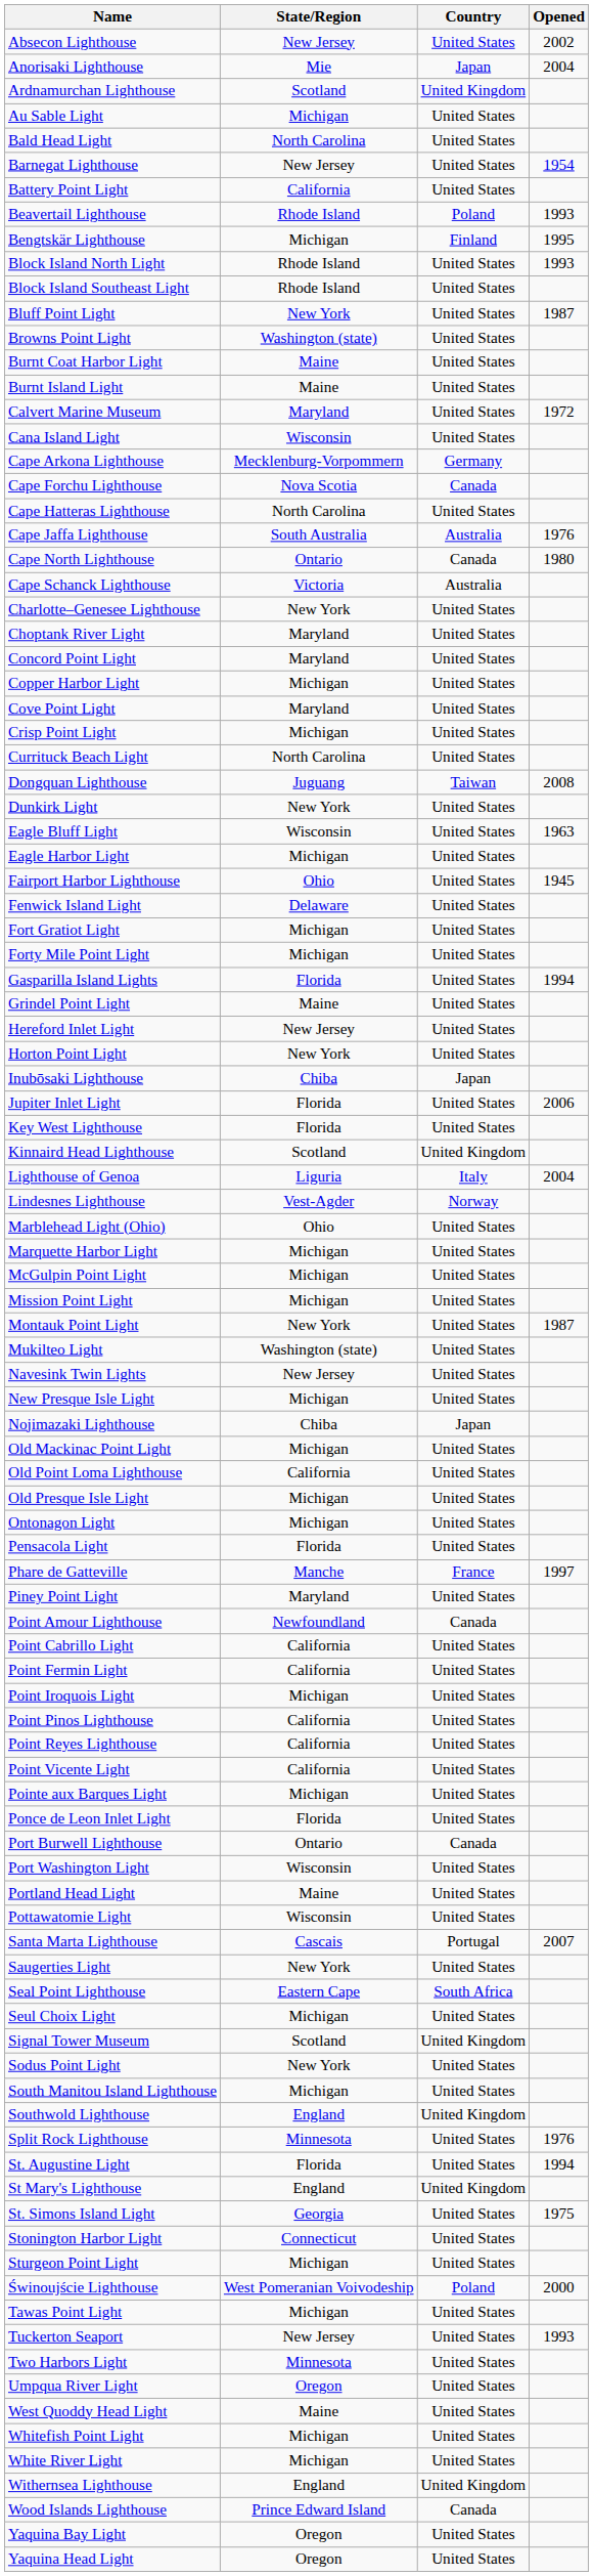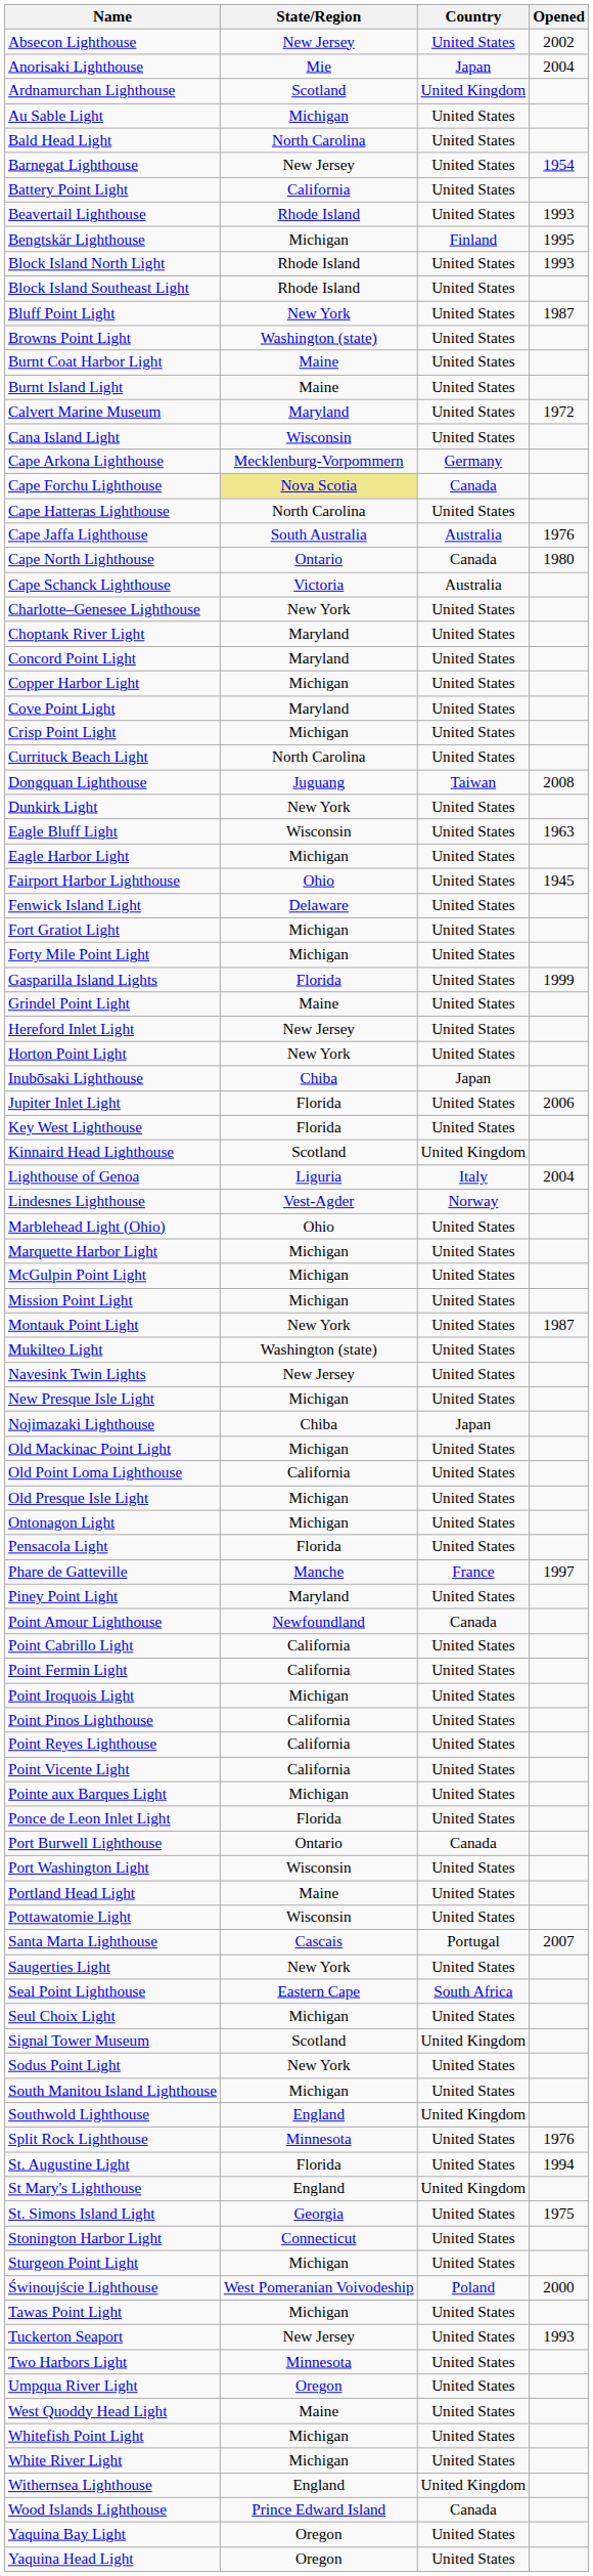 <table class="wikitable sortable">
 <tr>
 <th>Name</th>
 <th>State/Region</th>
 <th>Country</th>
 <th>Opened</th>
 </tr>
 <tr>
 <td><a href='#'>Absecon Lighthouse</a></td>
 <td align="center"><a href='#'>New Jersey</a></td>
 <td align="center"><a href='#'>United States</a></td>
 <td align="center">2002</td>
 </tr>
 <tr>
 <td><a href='#'>Anorisaki Lighthouse</a></td>
 <td align="center"><a href='#'>Mie</a></td>
 <td align="center"><a href='#'>Japan</a></td>
 <td align="center">2004</td>
 </tr>
 <tr>
 <td><a href='#'>Ardnamurchan Lighthouse</a></td>
 <td align="center"><a href='#'>Scotland</a></td>
 <td align="center"><a href='#'>United Kingdom</a></td>
 <td></td>
 </tr>
 <tr>
 <td><a href='#'>Au Sable Light</a></td>
 <td align="center"><a href='#'>Michigan</a></td>
 <td align="center">United States</td>
 <td></td>
 </tr>
 <tr>
 <td><a href='#'>Bald Head Light</a></td>
 <td align="center"><a href='#'>North Carolina</a></td>
 <td align="center">United States</td>
 <td></td>
 </tr>
 <tr>
 <td><a href='#'>Barnegat Lighthouse</a></td>
 <td align="center">New Jersey</td>
 <td align="center">United States</td>
 <td align="center"><a href='#'>1954</a></td>
 </tr>
 <tr>
 <td><a href='#'>Battery Point Light</a></td>
 <td align="center"><a href='#'>California</a></td>
 <td align="center">United States</td>
 <td></td>
 </tr>
 <tr>
 <td><a href='#'>Beavertail Lighthouse</a></td>
 <td align="center"><a href='#'>Rhode Island</a></td>
-<td align="center"><a href='#'>Poland</a></td>
+<td align="center">United States</td>
 <td align="center">1993</td>
 </tr>
 <tr>
 <td><a href='#'>Bengtskär Lighthouse</a></td>
 <td align="center">Michigan</td>
 <td align="center"><a href='#'>Finland</a></td>
 <td align="center">1995</td>
 </tr>
 <tr>
 <td><a href='#'>Block Island North Light</a></td>
 <td align="center">Rhode Island</td>
 <td align="center">United States</td>
 <td align="center">1993</td>
 </tr>
 <tr>
 <td><a href='#'>Block Island Southeast Light</a></td>
 <td align="center">Rhode Island</td>
 <td align="center">United States</td>
 <td></td>
 </tr>
 <tr>
 <td><a href='#'>Bluff Point Light</a></td>
 <td align="center"><a href='#'>New York</a></td>
 <td align="center">United States</td>
 <td align="center">1987</td>
 </tr>
 <tr>
 <td><a href='#'>Browns Point Light</a></td>
 <td align="center"><a href='#'>Washington (state)</a></td>
 <td align="center">United States</td>
 <td></td>
 </tr>
 <tr>
 <td><a href='#'>Burnt Coat Harbor Light</a></td>
 <td align="center"><a href='#'>Maine</a></td>
 <td align="center">United States</td>
 <td></td>
 </tr>
 <tr>
 <td><a href='#'>Burnt Island Light</a></td>
 <td align="center">Maine</td>
 <td align="center">United States</td>
 <td></td>
 </tr>
 <tr>
 <td><a href='#'>Calvert Marine Museum</a></td>
 <td align="center"><a href='#'>Maryland</a></td>
 <td align="center">United States</td>
 <td align="center">1972</td>
 </tr>
 <tr>
 <td><a href='#'>Cana Island Light</a></td>
 <td align="center"><a href='#'>Wisconsin</a></td>
 <td align="center">United States</td>
 <td></td>
 </tr>
 <tr>
 <td><a href='#'>Cape Arkona Lighthouse</a></td>
 <td align="center"><a href='#'>Mecklenburg-Vorpommern</a></td>
 <td align="center"><a href='#'>Germany</a></td>
 <td></td>
 </tr>
 <tr>
 <td><a href='#'>Cape Forchu Lighthouse</a></td>
-<td align="center"><a href='#'>Nova Scotia</a></td>
+<td align="center" style="background: khaki;"><a href='#'>Nova Scotia</a></td>
 <td align="center"><a href='#'>Canada</a></td>
 <td></td>
 </tr>
 <tr>
 <td><a href='#'>Cape Hatteras Lighthouse</a></td>
 <td align="center">North Carolina</td>
 <td align="center">United States</td>
 <td></td>
 </tr>
 <tr>
 <td><a href='#'>Cape Jaffa Lighthouse</a></td>
 <td align="center"><a href='#'>South Australia</a></td>
 <td align="center"><a href='#'>Australia</a></td>
 <td align="center">1976</td>
 </tr>
 <tr>
 <td><a href='#'>Cape North Lighthouse</a></td>
 <td align="center"><a href='#'>Ontario</a></td>
 <td align="center">Canada</td>
 <td align="center">1980</td>
 </tr>
 <tr>
 <td><a href='#'>Cape Schanck Lighthouse</a></td>
 <td align="center"><a href='#'>Victoria</a></td>
 <td align="center">Australia</td>
 <td></td>
 </tr>
 <tr>
 <td><a href='#'>Charlotte–Genesee Lighthouse</a></td>
 <td align="center">New York</td>
 <td align="center">United States</td>
 <td></td>
 </tr>
 <tr>
 <td><a href='#'>Choptank River Light</a></td>
 <td align="center">Maryland</td>
 <td align="center">United States</td>
 <td></td>
 </tr>
 <tr>
 <td><a href='#'>Concord Point Light</a></td>
 <td align="center">Maryland</td>
 <td align="center">United States</td>
 <td></td>
 </tr>
 <tr>
 <td><a href='#'>Copper Harbor Light</a></td>
 <td align="center">Michigan</td>
 <td align="center">United States</td>
 <td></td>
 </tr>
 <tr>
 <td><a href='#'>Cove Point Light</a></td>
 <td align="center">Maryland</td>
 <td align="center">United States</td>
 <td></td>
 </tr>
 <tr>
 <td><a href='#'>Crisp Point Light</a></td>
 <td align="center">Michigan</td>
 <td align="center">United States</td>
 <td></td>
 </tr>
 <tr>
 <td><a href='#'>Currituck Beach Light</a></td>
 <td align="center">North Carolina</td>
 <td align="center">United States</td>
 <td></td>
 </tr>
 <tr>
 <td><a href='#'>Dongquan Lighthouse</a></td>
 <td align="center"><a href='#'>Juguang</a></td>
 <td align="center"><a href='#'>Taiwan</a></td>
 <td align="center">2008</td>
 </tr>
 <tr>
 <td><a href='#'>Dunkirk Light</a></td>
 <td align="center">New York</td>
 <td align="center">United States</td>
 <td></td>
 </tr>
 <tr>
 <td><a href='#'>Eagle Bluff Light</a></td>
 <td align="center">Wisconsin</td>
 <td align="center">United States</td>
 <td align="center">1963</td>
 </tr>
 <tr>
 <td><a href='#'>Eagle Harbor Light</a></td>
 <td align="center">Michigan</td>
 <td align="center">United States</td>
 <td></td>
 </tr>
 <tr>
 <td><a href='#'>Fairport Harbor Lighthouse</a></td>
 <td align="center"><a href='#'>Ohio</a></td>
 <td align="center">United States</td>
 <td align="center">1945</td>
 </tr>
 <tr>
 <td><a href='#'>Fenwick Island Light</a></td>
 <td align="center"><a href='#'>Delaware</a></td>
 <td align="center">United States</td>
 <td></td>
 </tr>
 <tr>
 <td><a href='#'>Fort Gratiot Light</a></td>
 <td align="center">Michigan</td>
 <td align="center">United States</td>
 <td></td>
 </tr>
 <tr>
 <td><a href='#'>Forty Mile Point Light</a></td>
 <td align="center">Michigan</td>
 <td align="center">United States</td>
 <td></td>
 </tr>
 <tr>
 <td><a href='#'>Gasparilla Island Lights</a></td>
 <td align="center"><a href='#'>Florida</a></td>
 <td align="center">United States</td>
-<td align="center">1994</td>
+<td align="center">1999</td>
 </tr>
 <tr>
 <td><a href='#'>Grindel Point Light</a></td>
 <td align="center">Maine</td>
 <td align="center">United States</td>
 <td></td>
 </tr>
 <tr>
 <td><a href='#'>Hereford Inlet Light</a></td>
 <td align="center">New Jersey</td>
 <td align="center">United States</td>
 <td></td>
 </tr>
 <tr>
 <td><a href='#'>Horton Point Light</a></td>
 <td align="center">New York</td>
 <td align="center">United States</td>
 <td></td>
 </tr>
 <tr>
 <td><a href='#'>Inubōsaki Lighthouse</a></td>
 <td align="center"><a href='#'>Chiba</a></td>
 <td align="center">Japan</td>
 <td></td>
 </tr>
 <tr>
 <td><a href='#'>Jupiter Inlet Light</a></td>
 <td align="center">Florida</td>
 <td align="center">United States</td>
 <td align="center">2006</td>
 </tr>
 <tr>
 <td><a href='#'>Key West Lighthouse</a></td>
 <td align="center">Florida</td>
 <td align="center">United States</td>
 <td></td>
 </tr>
 <tr>
 <td><a href='#'>Kinnaird Head Lighthouse</a></td>
 <td align="center">Scotland</td>
 <td align="center">United Kingdom</td>
 <td></td>
 </tr>
 <tr>
 <td><a href='#'>Lighthouse of Genoa</a></td>
 <td align="center"><a href='#'>Liguria</a></td>
 <td align="center"><a href='#'>Italy</a></td>
 <td align="center">2004</td>
 </tr>
 <tr>
 <td><a href='#'>Lindesnes Lighthouse</a></td>
 <td align="center"><a href='#'>Vest-Agder</a></td>
 <td align="center"><a href='#'>Norway</a></td>
 <td></td>
 </tr>
 <tr>
 <td><a href='#'>Marblehead Light (Ohio)</a></td>
 <td align="center">Ohio</td>
 <td align="center">United States</td>
 <td></td>
 </tr>
 <tr>
 <td><a href='#'>Marquette Harbor Light</a></td>
 <td align="center">Michigan</td>
 <td align="center">United States</td>
 <td></td>
 </tr>
 <tr>
 <td><a href='#'>McGulpin Point Light</a></td>
 <td align="center">Michigan</td>
 <td align="center">United States</td>
 <td></td>
 </tr>
 <tr>
 <td><a href='#'>Mission Point Light</a></td>
 <td align="center">Michigan</td>
 <td align="center">United States</td>
 <td></td>
 </tr>
 <tr>
 <td><a href='#'>Montauk Point Light</a></td>
 <td align="center">New York</td>
 <td align="center">United States</td>
 <td align="center">1987</td>
 </tr>
 <tr>
 <td><a href='#'>Mukilteo Light</a></td>
 <td align="center">Washington (state)</td>
 <td align="center">United States</td>
 <td></td>
 </tr>
 <tr>
 <td><a href='#'>Navesink Twin Lights</a></td>
 <td align="center">New Jersey</td>
 <td align="center">United States</td>
 <td></td>
 </tr>
 <tr>
 <td><a href='#'>New Presque Isle Light</a></td>
 <td align="center">Michigan</td>
 <td align="center">United States</td>
 <td></td>
 </tr>
 <tr>
 <td><a href='#'>Nojimazaki Lighthouse</a></td>
 <td align="center">Chiba</td>
 <td align="center">Japan</td>
 <td></td>
 </tr>
 <tr>
 <td><a href='#'>Old Mackinac Point Light</a></td>
 <td align="center">Michigan</td>
 <td align="center">United States</td>
 <td></td>
 </tr>
 <tr>
 <td><a href='#'>Old Point Loma Lighthouse</a></td>
 <td align="center">California</td>
 <td align="center">United States</td>
 <td></td>
 </tr>
 <tr>
 <td><a href='#'>Old Presque Isle Light</a></td>
 <td align="center">Michigan</td>
 <td align="center">United States</td>
 <td></td>
 </tr>
 <tr>
 <td><a href='#'>Ontonagon Light</a></td>
 <td align="center">Michigan</td>
 <td align="center">United States</td>
 <td></td>
 </tr>
 <tr>
 <td><a href='#'>Pensacola Light</a></td>
 <td align="center">Florida</td>
 <td align="center">United States</td>
 <td></td>
 </tr>
 <tr>
 <td><a href='#'>Phare de Gatteville</a></td>
 <td align="center"><a href='#'>Manche</a></td>
 <td align="center"><a href='#'>France</a></td>
 <td align="center">1997</td>
 </tr>
 <tr>
 <td><a href='#'>Piney Point Light</a></td>
 <td align="center">Maryland</td>
 <td align="center">United States</td>
 <td></td>
 </tr>
 <tr>
 <td><a href='#'>Point Amour Lighthouse</a></td>
 <td align="center"><a href='#'>Newfoundland</a></td>
 <td align="center">Canada</td>
 <td></td>
 </tr>
 <tr>
 <td><a href='#'>Point Cabrillo Light</a></td>
 <td align="center">California</td>
 <td align="center">United States</td>
 <td></td>
 </tr>
 <tr>
 <td><a href='#'>Point Fermin Light</a></td>
 <td align="center">California</td>
 <td align="center">United States</td>
 <td></td>
 </tr>
 <tr>
 <td><a href='#'>Point Iroquois Light</a></td>
 <td align="center">Michigan</td>
 <td align="center">United States</td>
 <td></td>
 </tr>
 <tr>
 <td><a href='#'>Point Pinos Lighthouse</a></td>
 <td align="center">California</td>
 <td align="center">United States</td>
 <td></td>
 </tr>
 <tr>
 <td><a href='#'>Point Reyes Lighthouse</a></td>
 <td align="center">California</td>
 <td align="center">United States</td>
 <td></td>
 </tr>
 <tr>
 <td><a href='#'>Point Vicente Light</a></td>
 <td align="center">California</td>
 <td align="center">United States</td>
 <td></td>
 </tr>
 <tr>
 <td><a href='#'>Pointe aux Barques Light</a></td>
 <td align="center">Michigan</td>
 <td align="center">United States</td>
 <td></td>
 </tr>
 <tr>
 <td><a href='#'>Ponce de Leon Inlet Light</a></td>
 <td align="center">Florida</td>
 <td align="center">United States</td>
 <td></td>
 </tr>
 <tr>
 <td><a href='#'>Port Burwell Lighthouse</a></td>
 <td align="center">Ontario</td>
 <td align="center">Canada</td>
 <td></td>
 </tr>
 <tr>
 <td><a href='#'>Port Washington Light</a></td>
 <td align="center">Wisconsin</td>
 <td align="center">United States</td>
 <td></td>
 </tr>
 <tr>
 <td><a href='#'>Portland Head Light</a></td>
 <td align="center">Maine</td>
 <td align="center">United States</td>
 <td></td>
 </tr>
 <tr>
 <td><a href='#'>Pottawatomie Light</a></td>
 <td align="center">Wisconsin</td>
 <td align="center">United States</td>
 <td></td>
 </tr>
 <tr>
 <td><a href='#'>Santa Marta Lighthouse</a></td>
 <td align="center"><a href='#'>Cascais</a></td>
 <td align="center">Portugal</td>
 <td align="center">2007</td>
 </tr>
 <tr>
 <td><a href='#'>Saugerties Light</a></td>
 <td align="center">New York</td>
 <td align="center">United States</td>
 <td></td>
 </tr>
 <tr>
 <td><a href='#'>Seal Point Lighthouse</a></td>
 <td align="center"><a href='#'>Eastern Cape</a></td>
 <td align="center"><a href='#'>South Africa</a></td>
 <td></td>
 </tr>
 <tr>
 <td><a href='#'>Seul Choix Light</a></td>
 <td align="center">Michigan</td>
 <td align="center">United States</td>
 <td></td>
 </tr>
 <tr>
 <td><a href='#'>Signal Tower Museum</a></td>
 <td align="center">Scotland</td>
 <td align="center">United Kingdom</td>
 <td></td>
 </tr>
 <tr>
 <td><a href='#'>Sodus Point Light</a></td>
 <td align="center">New York</td>
 <td align="center">United States</td>
 <td></td>
 </tr>
 <tr>
 <td><a href='#'>South Manitou Island Lighthouse</a></td>
 <td align="center">Michigan</td>
 <td align="center">United States</td>
 <td></td>
 </tr>
 <tr>
 <td><a href='#'>Southwold Lighthouse</a></td>
 <td align="center"><a href='#'>England</a></td>
 <td align="center">United Kingdom</td>
 <td></td>
 </tr>
 <tr>
 <td><a href='#'>Split Rock Lighthouse</a></td>
 <td align="center"><a href='#'>Minnesota</a></td>
 <td align="center">United States</td>
 <td align="center">1976</td>
 </tr>
 <tr>
 <td><a href='#'>St. Augustine Light</a></td>
 <td align="center">Florida</td>
 <td align="center">United States</td>
 <td align="center">1994</td>
 </tr>
 <tr>
 <td><a href='#'>St Mary's Lighthouse</a></td>
 <td align="center">England</td>
 <td align="center">United Kingdom</td>
 <td></td>
 </tr>
 <tr>
 <td><a href='#'>St. Simons Island Light</a></td>
 <td align="center"><a href='#'>Georgia</a></td>
 <td align="center">United States</td>
 <td align="center">1975</td>
 </tr>
 <tr>
 <td><a href='#'>Stonington Harbor Light</a></td>
 <td align="center"><a href='#'>Connecticut</a></td>
 <td align="center">United States</td>
 <td></td>
 </tr>
 <tr>
 <td><a href='#'>Sturgeon Point Light</a></td>
 <td align="center">Michigan</td>
 <td align="center">United States</td>
 <td></td>
 </tr>
 <tr>
 <td><a href='#'>Świnoujście Lighthouse</a></td>
 <td align="center"><a href='#'>West Pomeranian Voivodeship</a></td>
 <td align="center"><a href='#'>Poland</a></td>
 <td align="center">2000</td>
 </tr>
 <tr>
 <td><a href='#'>Tawas Point Light</a></td>
 <td align="center">Michigan</td>
 <td align="center">United States</td>
 <td></td>
 </tr>
 <tr>
 <td><a href='#'>Tuckerton Seaport</a></td>
 <td align="center">New Jersey</td>
 <td align="center">United States</td>
 <td align="center">1993</td>
 </tr>
 <tr>
 <td><a href='#'>Two Harbors Light</a></td>
 <td align="center"><a href='#'>Minnesota</a></td>
 <td align="center">United States</td>
 <td></td>
 </tr>
 <tr>
 <td><a href='#'>Umpqua River Light</a></td>
 <td align="center"><a href='#'>Oregon</a></td>
 <td align="center">United States</td>
 <td></td>
 </tr>
 <tr>
 <td><a href='#'>West Quoddy Head Light</a></td>
 <td align="center">Maine</td>
 <td align="center">United States</td>
 <td></td>
 </tr>
 <tr>
 <td><a href='#'>Whitefish Point Light</a></td>
 <td align="center">Michigan</td>
 <td align="center">United States</td>
 <td></td>
 </tr>
 <tr>
 <td><a href='#'>White River Light</a></td>
 <td align="center">Michigan</td>
 <td align="center">United States</td>
 <td></td>
 </tr>
 <tr>
 <td><a href='#'>Withernsea Lighthouse</a></td>
 <td align="center">England</td>
 <td align="center">United Kingdom</td>
 <td></td>
 </tr>
 <tr>
 <td><a href='#'>Wood Islands Lighthouse</a></td>
 <td align="center"><a href='#'>Prince Edward Island</a></td>
 <td align="center">Canada</td>
 <td></td>
 </tr>
 <tr>
 <td><a href='#'>Yaquina Bay Light</a></td>
 <td align="center">Oregon</td>
 <td align="center">United States</td>
 <td></td>
 </tr>
 <tr>
 <td><a href='#'>Yaquina Head Light</a></td>
 <td align="center">Oregon</td>
 <td align="center">United States</td>
 <td></td>
 </tr>
 </table>
